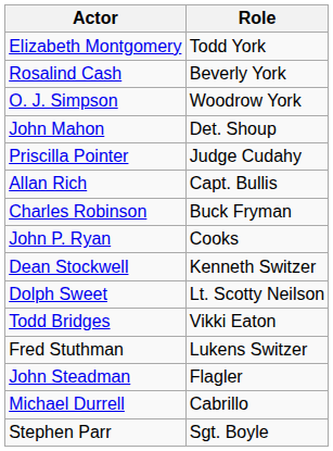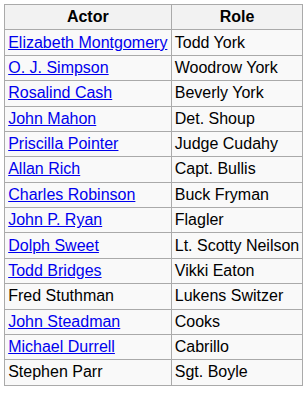 <table class="wikitable">
 <tr>
 <th>Actor</th>
 <th>Role</th>
 </tr>
 <tr>
 <td><a href='#'>Elizabeth Montgomery</a></td>
 <td>Todd York</td>
 </tr>
 <tr>
+<td><a href='#'>O. J. Simpson</a></td>
+<td>Woodrow York</td>
+</tr>
+<tr>
 <td><a href='#'>Rosalind Cash</a></td>
 <td>Beverly York</td>
-</tr>
-<tr>
-<td><a href='#'>O. J. Simpson</a></td>
-<td>Woodrow York</td>
 </tr>
 <tr>
 <td><a href='#'>John Mahon</a></td>
 <td>Det. Shoup</td>
 </tr>
 <tr>
 <td><a href='#'>Priscilla Pointer</a></td>
 <td>Judge Cudahy</td>
 </tr>
 <tr>
 <td><a href='#'>Allan Rich</a></td>
 <td>Capt. Bullis</td>
 </tr>
 <tr>
 <td><a href='#'>Charles Robinson</a></td>
 <td>Buck Fryman</td>
 </tr>
 <tr>
 <td><a href='#'>John P. Ryan</a></td>
-<td>Cooks</td>
-</tr>
-<tr>
-<td><a href='#'>Dean Stockwell</a></td>
-<td>Kenneth Switzer</td>
+<td>Flagler</td>
 </tr>
 <tr>
 <td><a href='#'>Dolph Sweet</a></td>
 <td>Lt. Scotty Neilson</td>
 </tr>
 <tr>
 <td><a href='#'>Todd Bridges</a></td>
 <td>Vikki Eaton</td>
 </tr>
 <tr>
 <td>Fred Stuthman</td>
 <td>Lukens Switzer</td>
 </tr>
 <tr>
 <td><a href='#'>John Steadman</a></td>
-<td>Flagler</td>
+<td>Cooks</td>
 </tr>
 <tr>
 <td><a href='#'>Michael Durrell</a></td>
 <td>Cabrillo</td>
 </tr>
 <tr>
 <td>Stephen Parr</td>
 <td>Sgt. Boyle</td>
 </tr>
 </table>
